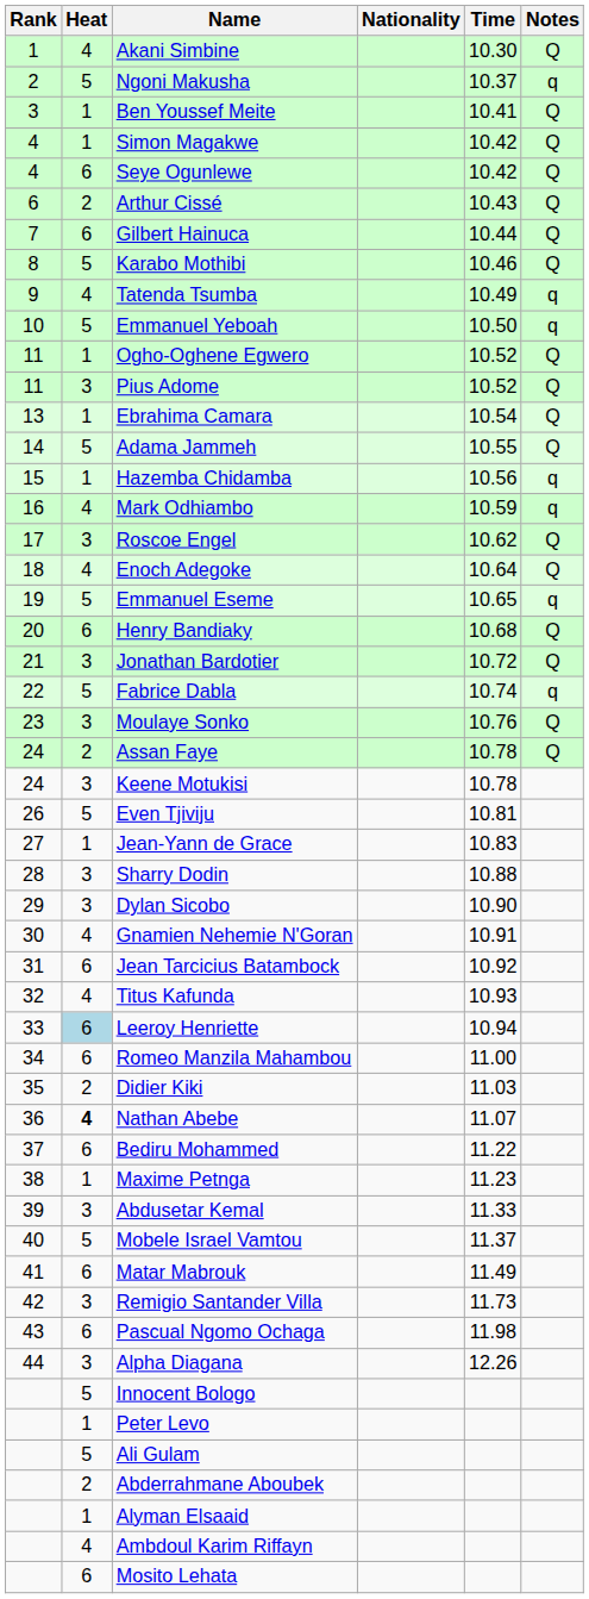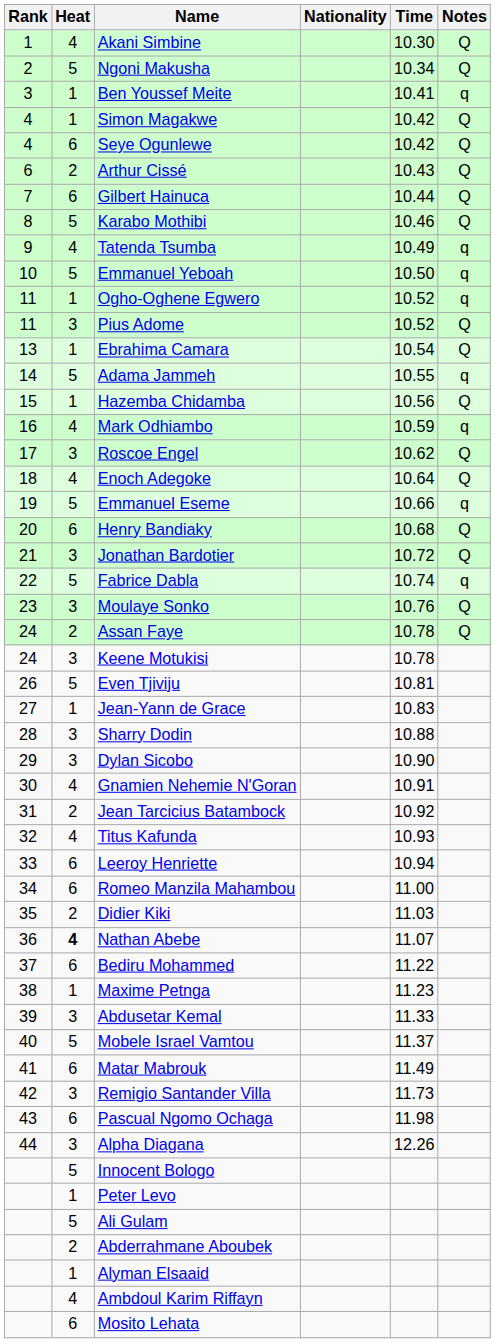 <table class="wikitable sortable" style="text-align:center">
 <tr>
 <th>Rank</th>
 <th>Heat</th>
 <th>Name</th>
 <th>Nationality</th>
 <th>Time</th>
 <th>Notes</th>
 </tr>
 <tr bgcolor=ccffcc>
 <td>1</td>
 <td>4</td>
 <td align=left><a href='#'>Akani Simbine</a></td>
 <td align=left></td>
 <td>10.30</td>
 <td>Q</td>
 </tr>
 <tr bgcolor=ccffcc>
 <td>2</td>
 <td>5</td>
 <td align=left><a href='#'>Ngoni Makusha</a></td>
 <td align=left></td>
-<td>10.37</td>
-<td>q</td>
+<td>10.34</td>
+<td>Q</td>
 </tr>
 <tr bgcolor=ccffcc>
 <td>3</td>
 <td>1</td>
 <td align=left><a href='#'>Ben Youssef Meite</a></td>
 <td align=left></td>
 <td>10.41</td>
-<td>Q</td>
+<td>q</td>
 </tr>
 <tr bgcolor=ccffcc>
 <td>4</td>
 <td>1</td>
 <td align=left><a href='#'>Simon Magakwe</a></td>
 <td align=left></td>
 <td>10.42</td>
 <td>Q</td>
 </tr>
 <tr bgcolor=ccffcc>
 <td>4</td>
 <td>6</td>
 <td align=left><a href='#'>Seye Ogunlewe</a></td>
 <td align=left></td>
 <td>10.42</td>
 <td>Q</td>
 </tr>
 <tr bgcolor=ccffcc>
 <td>6</td>
 <td>2</td>
 <td align=left><a href='#'>Arthur Cissé</a></td>
 <td align=left></td>
 <td>10.43</td>
 <td>Q</td>
 </tr>
 <tr bgcolor=ccffcc>
 <td>7</td>
 <td>6</td>
 <td align=left><a href='#'>Gilbert Hainuca</a></td>
 <td align=left></td>
 <td>10.44</td>
 <td>Q</td>
 </tr>
 <tr bgcolor=ccffcc>
 <td>8</td>
 <td>5</td>
 <td align=left><a href='#'>Karabo Mothibi</a></td>
 <td align=left></td>
 <td>10.46</td>
 <td>Q</td>
 </tr>
 <tr bgcolor=ccffcc>
 <td>9</td>
 <td>4</td>
 <td align=left><a href='#'>Tatenda Tsumba</a></td>
 <td align=left></td>
 <td>10.49</td>
 <td>q</td>
 </tr>
 <tr bgcolor=ccffcc>
 <td>10</td>
 <td>5</td>
 <td align=left><a href='#'>Emmanuel Yeboah</a></td>
 <td align=left></td>
 <td>10.50</td>
 <td>q</td>
 </tr>
 <tr bgcolor=ccffcc>
 <td>11</td>
 <td>1</td>
 <td align=left><a href='#'>Ogho-Oghene Egwero</a></td>
 <td align=left></td>
 <td>10.52</td>
-<td>Q</td>
+<td>q</td>
 </tr>
 <tr bgcolor=ccffcc>
 <td>11</td>
 <td>3</td>
 <td align=left><a href='#'>Pius Adome</a></td>
 <td align=left></td>
 <td>10.52</td>
 <td>Q</td>
 </tr>
 <tr bgcolor=ddffdd>
 <td>13</td>
 <td>1</td>
 <td align=left><a href='#'>Ebrahima Camara</a></td>
 <td align=left></td>
 <td>10.54</td>
 <td>Q</td>
 </tr>
 <tr bgcolor=ddffdd>
 <td>14</td>
 <td>5</td>
 <td align=left><a href='#'>Adama Jammeh</a></td>
 <td align=left></td>
 <td>10.55</td>
-<td>Q</td>
+<td>q</td>
 </tr>
 <tr bgcolor=ddffdd>
 <td>15</td>
 <td>1</td>
 <td align=left><a href='#'>Hazemba Chidamba</a></td>
 <td align=left></td>
 <td>10.56</td>
-<td>q</td>
+<td>Q</td>
 </tr>
 <tr bgcolor=ccffcc>
 <td>16</td>
 <td>4</td>
 <td align=left><a href='#'>Mark Odhiambo</a></td>
 <td align=left></td>
 <td>10.59</td>
 <td>q</td>
 </tr>
 <tr bgcolor=ccffcc>
 <td>17</td>
 <td>3</td>
 <td align=left><a href='#'>Roscoe Engel</a></td>
 <td align=left></td>
 <td>10.62</td>
 <td>Q</td>
 </tr>
 <tr bgcolor=ddffdd>
 <td>18</td>
 <td>4</td>
 <td align=left><a href='#'>Enoch Adegoke</a></td>
 <td align=left></td>
 <td>10.64</td>
 <td>Q</td>
 </tr>
 <tr bgcolor=ddffdd>
 <td>19</td>
 <td>5</td>
 <td align=left><a href='#'>Emmanuel Eseme</a></td>
 <td align=left></td>
-<td>10.65</td>
+<td>10.66</td>
 <td>q</td>
 </tr>
 <tr bgcolor=ccffcc>
 <td>20</td>
 <td>6</td>
 <td align=left><a href='#'>Henry Bandiaky</a></td>
 <td align=left></td>
 <td>10.68</td>
 <td>Q</td>
 </tr>
 <tr bgcolor=ccffcc>
 <td>21</td>
 <td>3</td>
 <td align=left><a href='#'>Jonathan Bardotier</a></td>
 <td align=left></td>
 <td>10.72</td>
 <td>Q</td>
 </tr>
 <tr bgcolor=ddffdd>
 <td>22</td>
 <td>5</td>
 <td align=left><a href='#'>Fabrice Dabla</a></td>
 <td align=left></td>
 <td>10.74</td>
 <td>q</td>
 </tr>
 <tr bgcolor=ccffcc>
 <td>23</td>
 <td>3</td>
 <td align=left><a href='#'>Moulaye Sonko</a></td>
 <td align=left></td>
 <td>10.76</td>
 <td>Q</td>
 </tr>
 <tr bgcolor=ccffcc>
 <td>24</td>
 <td>2</td>
 <td align=left><a href='#'>Assan Faye</a></td>
 <td align=left></td>
 <td>10.78</td>
 <td>Q</td>
 </tr>
 <tr>
 <td>24</td>
 <td>3</td>
 <td align=left><a href='#'>Keene Motukisi</a></td>
 <td align=left></td>
 <td>10.78</td>
 <td></td>
 </tr>
 <tr>
 <td>26</td>
 <td>5</td>
 <td align=left><a href='#'>Even Tjiviju</a></td>
 <td align=left></td>
 <td>10.81</td>
 <td></td>
 </tr>
 <tr>
 <td>27</td>
 <td>1</td>
 <td align=left><a href='#'>Jean-Yann de Grace</a></td>
 <td align=left></td>
 <td>10.83</td>
 <td></td>
 </tr>
 <tr>
 <td>28</td>
 <td>3</td>
 <td align=left><a href='#'>Sharry Dodin</a></td>
 <td align=left></td>
 <td>10.88</td>
 <td></td>
 </tr>
 <tr>
 <td>29</td>
 <td>3</td>
 <td align=left><a href='#'>Dylan Sicobo</a></td>
 <td align=left></td>
 <td>10.90</td>
 <td></td>
 </tr>
 <tr>
 <td>30</td>
 <td>4</td>
 <td align=left><a href='#'>Gnamien Nehemie N'Goran</a></td>
 <td align=left></td>
 <td>10.91</td>
 <td></td>
 </tr>
 <tr>
 <td>31</td>
-<td>6</td>
+<td>2</td>
 <td align=left><a href='#'>Jean Tarcicius Batambock</a></td>
 <td align=left></td>
 <td>10.92</td>
 <td></td>
 </tr>
 <tr>
 <td>32</td>
 <td>4</td>
 <td align=left><a href='#'>Titus Kafunda</a></td>
 <td align=left></td>
 <td>10.93</td>
 <td></td>
 </tr>
 <tr>
 <td>33</td>
-<td style="background: lightblue;">6</td>
+<td>6</td>
 <td align=left><a href='#'>Leeroy Henriette</a></td>
 <td align=left></td>
 <td>10.94</td>
 <td></td>
 </tr>
 <tr>
 <td>34</td>
 <td>6</td>
 <td align=left><a href='#'>Romeo Manzila Mahambou</a></td>
 <td align=left></td>
 <td>11.00</td>
 <td></td>
 </tr>
 <tr>
 <td>35</td>
 <td>2</td>
 <td align=left><a href='#'>Didier Kiki</a></td>
 <td align=left></td>
 <td>11.03</td>
 <td></td>
 </tr>
 <tr>
 <td>36</td>
 <td><strong>4</strong></td>
 <td align=left><a href='#'>Nathan Abebe</a></td>
 <td align=left></td>
 <td>11.07</td>
 <td></td>
 </tr>
 <tr>
 <td>37</td>
 <td>6</td>
 <td align=left><a href='#'>Bediru Mohammed</a></td>
 <td align=left></td>
 <td>11.22</td>
 <td></td>
 </tr>
 <tr>
 <td>38</td>
 <td>1</td>
 <td align=left><a href='#'>Maxime Petnga</a></td>
 <td align=left></td>
 <td>11.23</td>
 <td></td>
 </tr>
 <tr>
 <td>39</td>
 <td>3</td>
 <td align=left><a href='#'>Abdusetar Kemal</a></td>
 <td align=left></td>
 <td>11.33</td>
 <td></td>
 </tr>
 <tr>
 <td>40</td>
 <td>5</td>
 <td align=left><a href='#'>Mobele Israel Vamtou</a></td>
 <td align=left></td>
 <td>11.37</td>
 <td></td>
 </tr>
 <tr>
 <td>41</td>
 <td>6</td>
 <td align=left><a href='#'>Matar Mabrouk</a></td>
 <td align=left></td>
 <td>11.49</td>
 <td></td>
 </tr>
 <tr>
 <td>42</td>
 <td>3</td>
 <td align=left><a href='#'>Remigio Santander Villa</a></td>
 <td align=left></td>
 <td>11.73</td>
 <td></td>
 </tr>
 <tr>
 <td>43</td>
 <td>6</td>
 <td align=left><a href='#'>Pascual Ngomo Ochaga</a></td>
 <td align=left></td>
 <td>11.98</td>
 <td></td>
 </tr>
 <tr>
 <td>44</td>
 <td>3</td>
 <td align=left><a href='#'>Alpha Diagana</a></td>
 <td align=left></td>
 <td>12.26</td>
 <td></td>
 </tr>
 <tr>
 <td></td>
 <td>5</td>
 <td align=left><a href='#'>Innocent Bologo</a></td>
 <td align=left></td>
 <td></td>
 <td></td>
 </tr>
 <tr>
 <td></td>
 <td>1</td>
 <td align=left><a href='#'>Peter Levo</a></td>
 <td align=left></td>
 <td></td>
 <td></td>
 </tr>
 <tr>
 <td></td>
 <td>5</td>
 <td align=left><a href='#'>Ali Gulam</a></td>
 <td align=left></td>
 <td></td>
 <td></td>
 </tr>
 <tr>
 <td></td>
 <td>2</td>
 <td align=left><a href='#'>Abderrahmane Aboubek</a></td>
 <td align=left></td>
 <td></td>
 <td></td>
 </tr>
 <tr>
 <td></td>
 <td>1</td>
 <td align=left><a href='#'>Alyman Elsaaid</a></td>
 <td align=left></td>
 <td></td>
 <td></td>
 </tr>
 <tr>
 <td></td>
 <td>4</td>
 <td align=left><a href='#'>Ambdoul Karim Riffayn</a></td>
 <td align=left></td>
 <td></td>
 <td></td>
 </tr>
 <tr>
 <td></td>
 <td>6</td>
 <td align=left><a href='#'>Mosito Lehata</a></td>
 <td align=left></td>
 <td></td>
 <td></td>
 </tr>
 </table>
